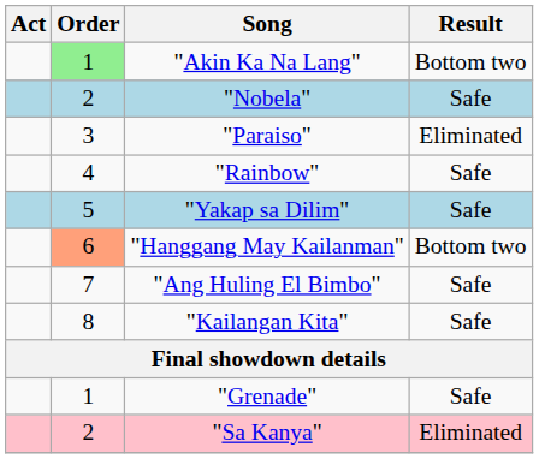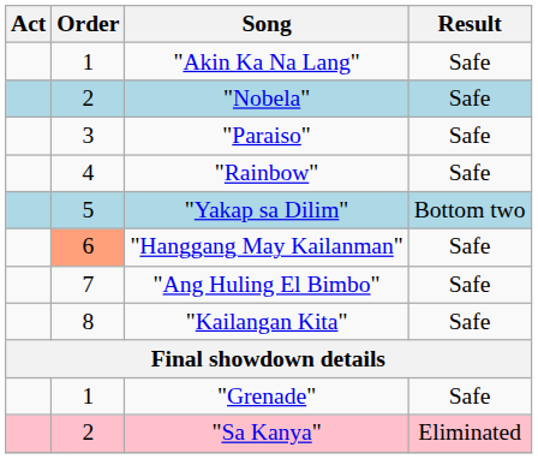 <table class="wikitable" style="text-align:center;">
 <tr>
 <th scope="col" style="text-align:center;">Act</th>
 <th scope="col" style="text-align:center;">Order</th>
 <th scope="col" style="text-align:center;">Song</th>
 <th scope="col" style="text-align:center;">Result</th>
 </tr>
 <tr style="text-align:center;">
 <td></td>
-<td style="background: lightgreen;">1</td>
+<td>1</td>
 <td>"<a href='#'>Akin Ka Na Lang</a>"</td>
-<td>Bottom two</td>
+<td>Safe</td>
 </tr>
 <tr style="text-align:center; background:lightblue">
 <td></td>
 <td>2</td>
 <td>"<a href='#'>Nobela</a>"</td>
 <td>Safe</td>
 </tr>
 <tr style="text-align:center;">
 <td></td>
 <td>3</td>
 <td>"<a href='#'>Paraiso</a>"</td>
-<td>Eliminated</td>
+<td>Safe</td>
 </tr>
 <tr style="text-align:center;">
 <td></td>
 <td>4</td>
 <td>"<a href='#'>Rainbow</a>"</td>
 <td>Safe</td>
 </tr>
 <tr style="text-align:center; background:lightblue">
 <td></td>
 <td>5</td>
 <td>"<a href='#'>Yakap sa Dilim</a>"</td>
-<td>Safe</td>
+<td>Bottom two</td>
 </tr>
 <tr style="text-align:center;">
 <td></td>
 <td style="background: lightsalmon;">6</td>
 <td>"<a href='#'>Hanggang May Kailanman</a>"</td>
-<td>Bottom two</td>
+<td>Safe</td>
 </tr>
 <tr style="text-align:center;">
 <td></td>
 <td>7</td>
 <td>"<a href='#'>Ang Huling El Bimbo</a>"</td>
 <td>Safe</td>
 </tr>
 <tr style="text-align:center;">
 <td></td>
 <td>8</td>
 <td>"<a href='#'>Kailangan Kita</a>"</td>
 <td>Safe</td>
 </tr>
 <tr>
 <th colspan="5">Final showdown details</th>
 </tr>
 <tr>
 <td></td>
 <td>1</td>
 <td>"<a href='#'>Grenade</a>"</td>
 <td>Safe</td>
 </tr>
 <tr bgcolor="pink">
 <td></td>
 <td>2</td>
 <td>"<a href='#'>Sa Kanya</a>"</td>
 <td>Eliminated</td>
 </tr>
 <tr>
 </tr>
 </table>
